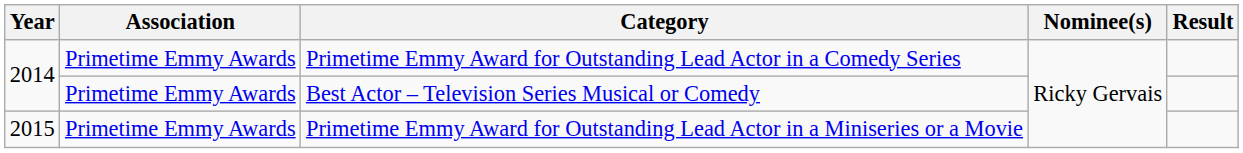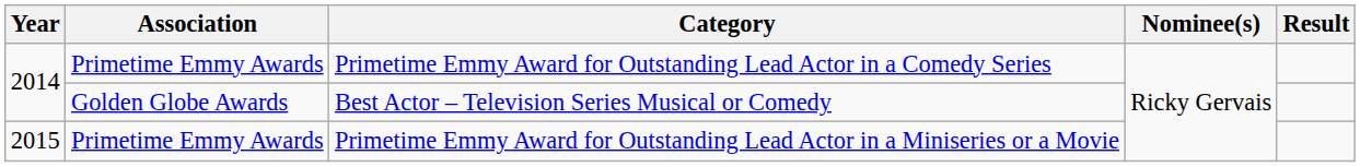 <table class="wikitable sortable">
 <tr>
 <th>Year</th>
 <th>Association</th>
 <th>Category</th>
 <th>Nominee(s)</th>
 <th>Result</th>
 </tr>
 <tr>
 <td rowspan="2">2014</td>
 <td><a href='#'>Primetime Emmy Awards</a></td>
 <td><a href='#'>Primetime Emmy Award for Outstanding Lead Actor in a Comedy Series</a></td>
 <td rowspan="3">Ricky Gervais</td>
 <td></td>
 </tr>
 <tr>
-<td><a href='#'>Primetime Emmy Awards</a></td>
+<td><a href='#'>Golden Globe Awards</a></td>
 <td><a href='#'>Best Actor – Television Series Musical or Comedy</a></td>
 <td></td>
 </tr>
 <tr>
 <td>2015</td>
 <td><a href='#'>Primetime Emmy Awards</a></td>
 <td><a href='#'>Primetime Emmy Award for Outstanding Lead Actor in a Miniseries or a Movie</a></td>
 <td></td>
 </tr>
 </table>
